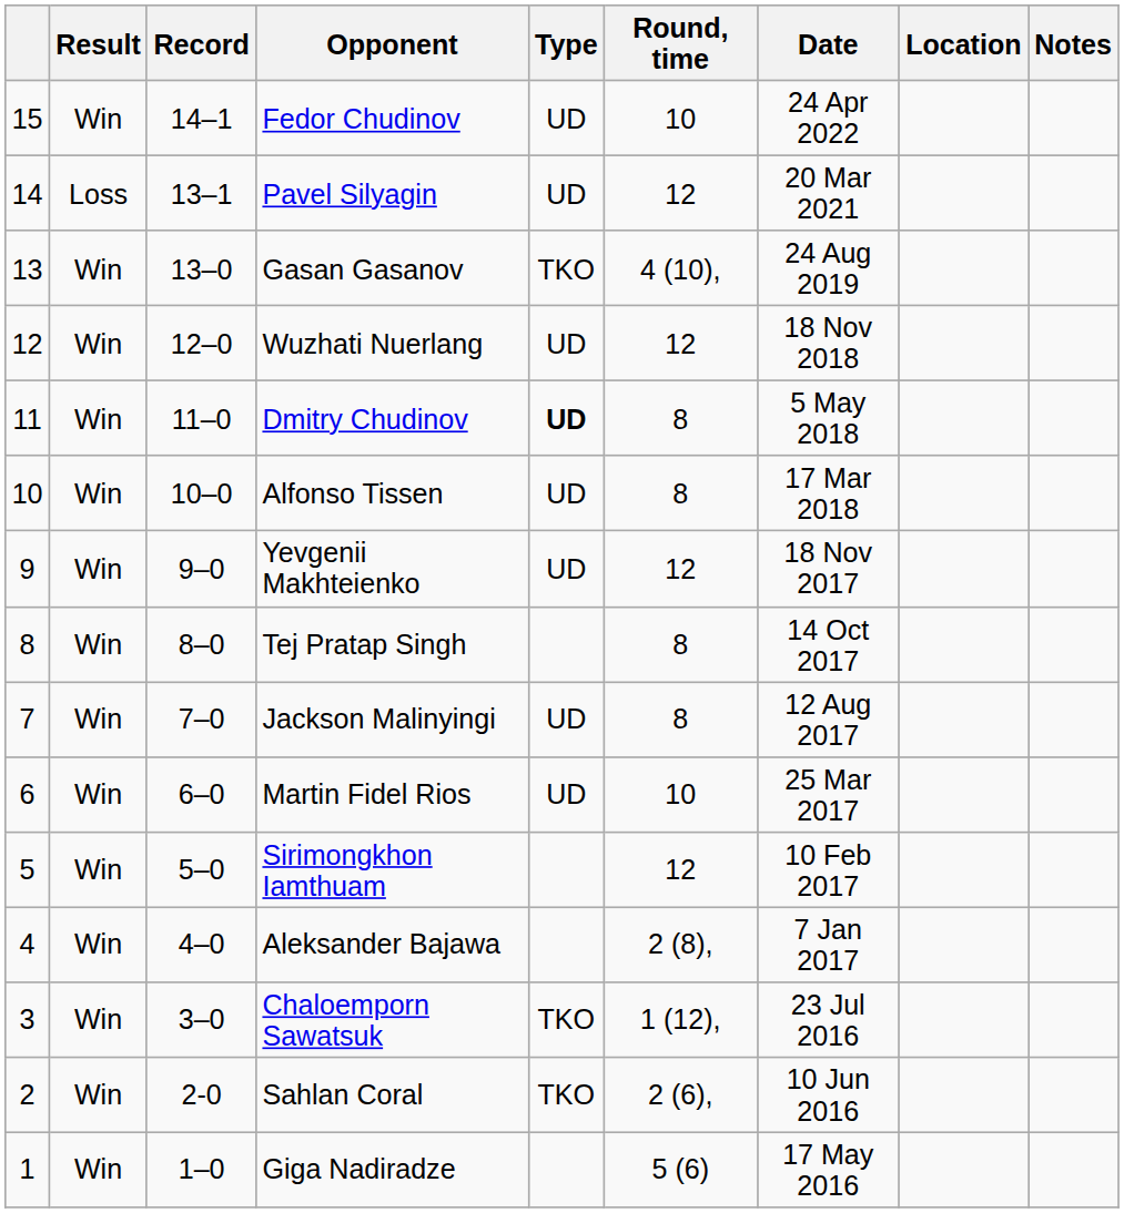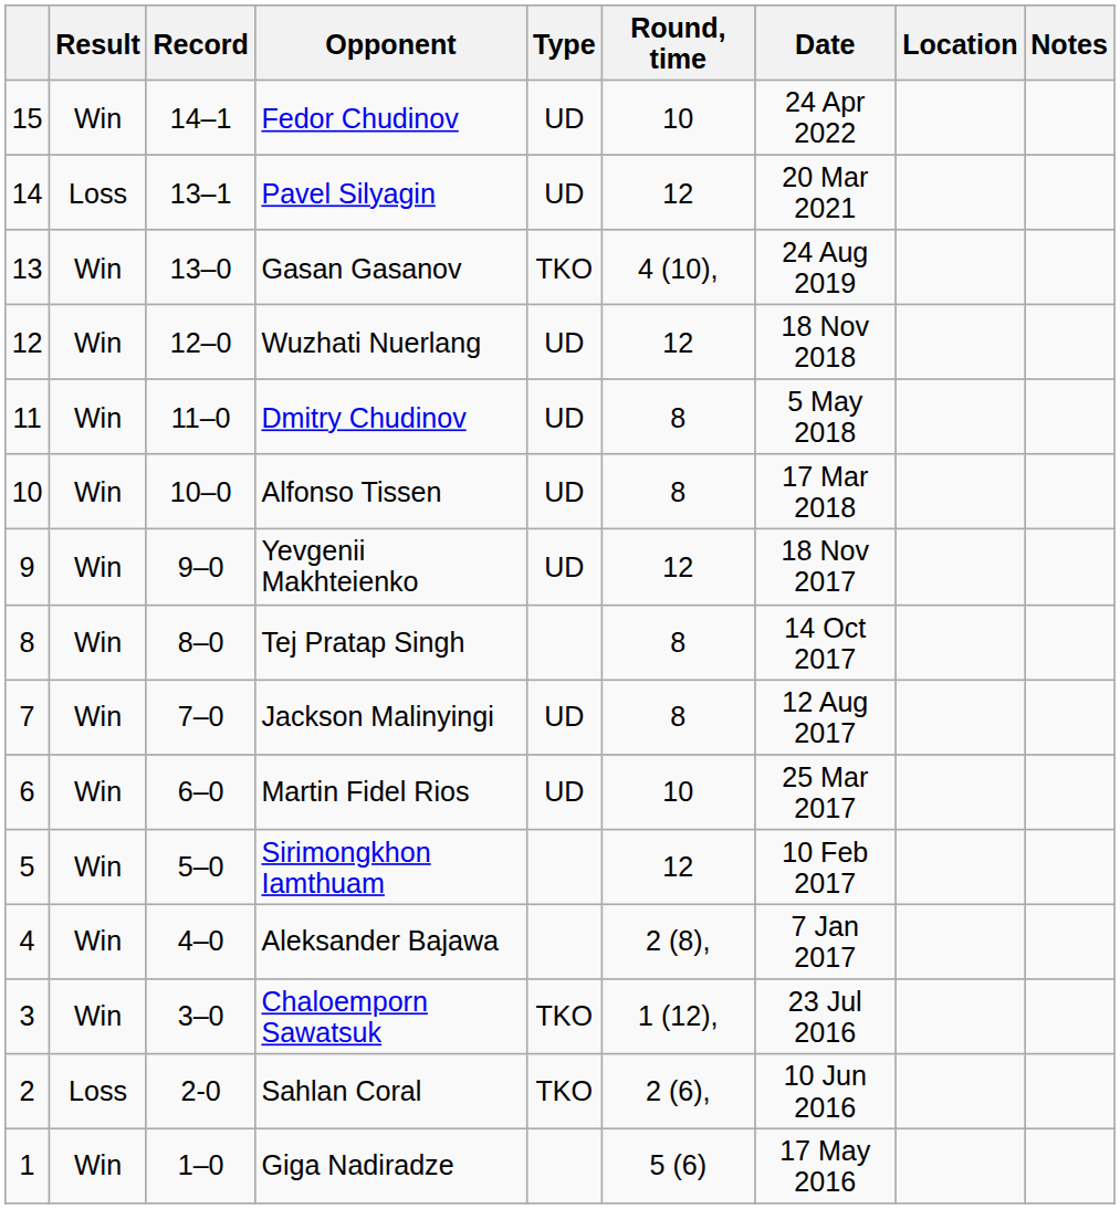 <table class="wikitable" style="text-align:center; font-size:95%">
 <tr>
 <th></th>
 <th>Result</th>
 <th>Record</th>
 <th>Opponent</th>
 <th>Type</th>
 <th>Round, time</th>
 <th>Date</th>
 <th>Location</th>
 <th>Notes</th>
 </tr>
 <tr>
 <td>15</td>
 <td>Win</td>
 <td>14–1</td>
 <td style="text-align:left;"><a href='#'>Fedor Chudinov</a></td>
 <td>UD</td>
 <td>10</td>
 <td>24 Apr 2022</td>
 <td style="text-align:left;"></td>
 <td></td>
 </tr>
 <tr>
 <td>14</td>
 <td>Loss</td>
 <td>13–1</td>
 <td style="text-align:left;"><a href='#'>Pavel Silyagin</a></td>
 <td>UD</td>
 <td>12</td>
 <td>20 Mar 2021</td>
 <td style="text-align:left;"></td>
 <td style="text-align:left;"></td>
 </tr>
 <tr>
 <td>13</td>
 <td>Win</td>
 <td>13–0</td>
 <td style="text-align:left;">Gasan Gasanov</td>
 <td>TKO</td>
 <td>4 (10), </td>
 <td>24 Aug 2019</td>
 <td style="text-align:left;"></td>
 <td></td>
 </tr>
 <tr>
 <td>12</td>
 <td>Win</td>
 <td>12–0</td>
 <td style="text-align:left;">Wuzhati Nuerlang</td>
 <td>UD</td>
 <td>12</td>
 <td>18 Nov 2018</td>
 <td style="text-align:left;"></td>
 <td style="text-align:left;"></td>
 </tr>
 <tr>
 <td>11</td>
 <td>Win</td>
 <td>11–0</td>
 <td style="text-align:left;"><a href='#'>Dmitry Chudinov</a></td>
-<td><strong>UD</strong></td>
+<td>UD</td>
 <td>8</td>
 <td>5 May 2018</td>
 <td style="text-align:left;"></td>
 <td style="text-align:left;"></td>
 </tr>
 <tr>
 <td>10</td>
 <td>Win</td>
 <td>10–0</td>
 <td style="text-align:left;">Alfonso Tissen</td>
 <td>UD</td>
 <td>8</td>
 <td>17 Mar 2018</td>
 <td style="text-align:left;"></td>
 <td></td>
 </tr>
 <tr>
 <td>9</td>
 <td>Win</td>
 <td>9–0</td>
 <td style="text-align:left;">Yevgenii Makhteienko</td>
 <td>UD</td>
 <td>12</td>
 <td>18 Nov 2017</td>
 <td style="text-align:left;"></td>
 <td></td>
 </tr>
 <tr>
 <td>8</td>
 <td>Win</td>
 <td>8–0</td>
 <td style="text-align:left;">Tej Pratap Singh</td>
 <td></td>
 <td>8</td>
 <td>14 Oct 2017</td>
 <td style="text-align:left;"></td>
 <td></td>
 </tr>
 <tr>
 <td>7</td>
 <td>Win</td>
 <td>7–0</td>
 <td style="text-align:left;">Jackson Malinyingi</td>
 <td>UD</td>
 <td>8</td>
 <td>12 Aug 2017</td>
 <td style="text-align:left;"></td>
 <td></td>
 </tr>
 <tr>
 <td>6</td>
 <td>Win</td>
 <td>6–0</td>
 <td style="text-align:left;">Martin Fidel Rios</td>
 <td>UD</td>
 <td>10</td>
 <td>25 Mar 2017</td>
 <td style="text-align:left;"></td>
 <td></td>
 </tr>
 <tr>
 <td>5</td>
 <td>Win</td>
 <td>5–0</td>
 <td style="text-align:left;"><a href='#'>Sirimongkhon Iamthuam</a></td>
 <td></td>
 <td>12</td>
 <td>10 Feb 2017</td>
 <td style="text-align:left;"></td>
 <td style="text-align:left;"></td>
 </tr>
 <tr>
 <td>4</td>
 <td>Win</td>
 <td>4–0</td>
 <td style="text-align:left;">Aleksander Bajawa</td>
 <td></td>
 <td>2 (8), </td>
 <td>7 Jan 2017</td>
 <td style="text-align:left;"></td>
 <td></td>
 </tr>
 <tr>
 <td>3</td>
 <td>Win</td>
 <td>3–0</td>
 <td style="text-align:left;"><a href='#'>Chaloemporn Sawatsuk</a></td>
 <td>TKO</td>
 <td>1 (12), </td>
 <td>23 Jul 2016</td>
 <td style="text-align:left;"></td>
 <td style="text-align:left;"></td>
 </tr>
 <tr>
 <td>2</td>
-<td>Win</td>
+<td>Loss</td>
 <td>2-0</td>
 <td style="text-align:left;">Sahlan Coral</td>
 <td>TKO</td>
 <td>2 (6), </td>
 <td>10 Jun 2016</td>
 <td style="text-align:left;"></td>
 <td></td>
 </tr>
 <tr>
 <td>1</td>
 <td>Win</td>
 <td>1–0</td>
 <td style="text-align:left;">Giga Nadiradze</td>
 <td></td>
 <td>5 (6)</td>
 <td>17 May 2016</td>
 <td style="text-align:left;"></td>
 <td></td>
 </tr>
 </table>
